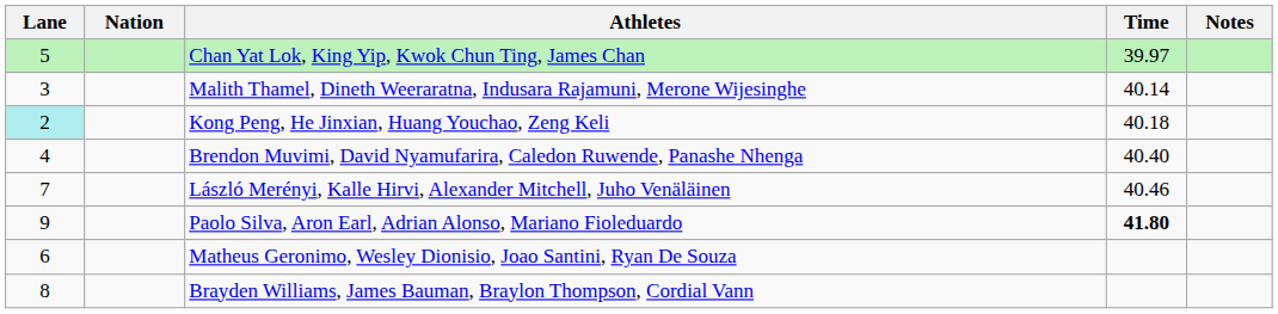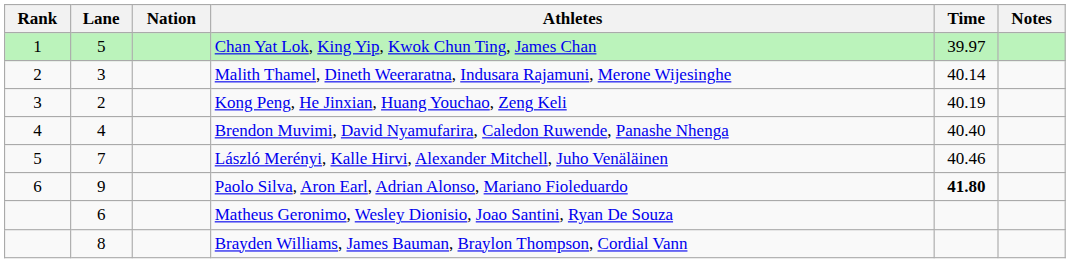 <table class="wikitable sortable" style="text-align:center;width: 75%; font-size:95%"">
 <tr>
+<th scope="col">Rank</th>
 <th scope="col">Lane</th>
 <th scope="col">Nation</th>
 <th scope="col">Athletes</th>
 <th scope="col">Time</th>
 <th scope="col">Notes</th>
 </tr>
 <tr bgcolor=bbf3bb>
+<td>1</td>
 <td>5</td>
 <td align=left></td>
 <td align=left><a href='#'>Chan Yat Lok</a>, <a href='#'>King Yip</a>, <a href='#'>Kwok Chun Ting</a>, <a href='#'>James Chan</a></td>
 <td>39.97</td>
 <td></td>
 </tr>
 <tr>
+<td>2</td>
 <td>3</td>
 <td align=left></td>
 <td align=left><a href='#'>Malith Thamel</a>, <a href='#'>Dineth Weeraratna</a>, <a href='#'>Indusara Rajamuni</a>, <a href='#'>Merone Wijesinghe</a></td>
 <td>40.14</td>
 <td></td>
 </tr>
 <tr>
-<td style="background: paleturquoise;">2</td>
+<td>3</td>
+<td>2</td>
 <td align=left></td>
 <td align=left><a href='#'>Kong Peng</a>, <a href='#'>He Jinxian</a>, <a href='#'>Huang Youchao</a>, <a href='#'>Zeng Keli</a></td>
-<td>40.18</td>
+<td>40.19</td>
 <td></td>
 </tr>
 <tr>
+<td>4</td>
 <td>4</td>
 <td align=left></td>
 <td align=left><a href='#'>Brendon Muvimi</a>, <a href='#'>David Nyamufarira</a>, <a href='#'>Caledon Ruwende</a>, <a href='#'>Panashe Nhenga</a></td>
 <td>40.40</td>
 <td></td>
 </tr>
 <tr>
+<td>5</td>
 <td>7</td>
 <td align=left></td>
 <td align=left><a href='#'>László Merényi</a>, <a href='#'>Kalle Hirvi</a>, <a href='#'>Alexander Mitchell</a>, <a href='#'>Juho Venäläinen</a></td>
 <td>40.46</td>
 <td></td>
 </tr>
 <tr>
+<td>6</td>
 <td>9</td>
 <td align=left></td>
 <td align=left><a href='#'>Paolo Silva</a>, <a href='#'>Aron Earl</a>, <a href='#'>Adrian Alonso</a>, <a href='#'>Mariano Fioleduardo</a></td>
 <td><strong>41.80</strong></td>
 <td></td>
 </tr>
 <tr>
+<td></td>
 <td>6</td>
 <td align=left></td>
 <td align=left><a href='#'>Matheus Geronimo</a>, <a href='#'>Wesley Dionisio</a>, <a href='#'>Joao Santini</a>, <a href='#'>Ryan De Souza</a></td>
 <td></td>
 <td></td>
 </tr>
 <tr>
+<td></td>
 <td>8</td>
 <td align=left></td>
 <td align=left><a href='#'>Brayden Williams</a>, <a href='#'>James Bauman</a>, <a href='#'>Braylon Thompson</a>, <a href='#'>Cordial Vann</a></td>
 <td></td>
 <td></td>
 </tr>
 </table>
